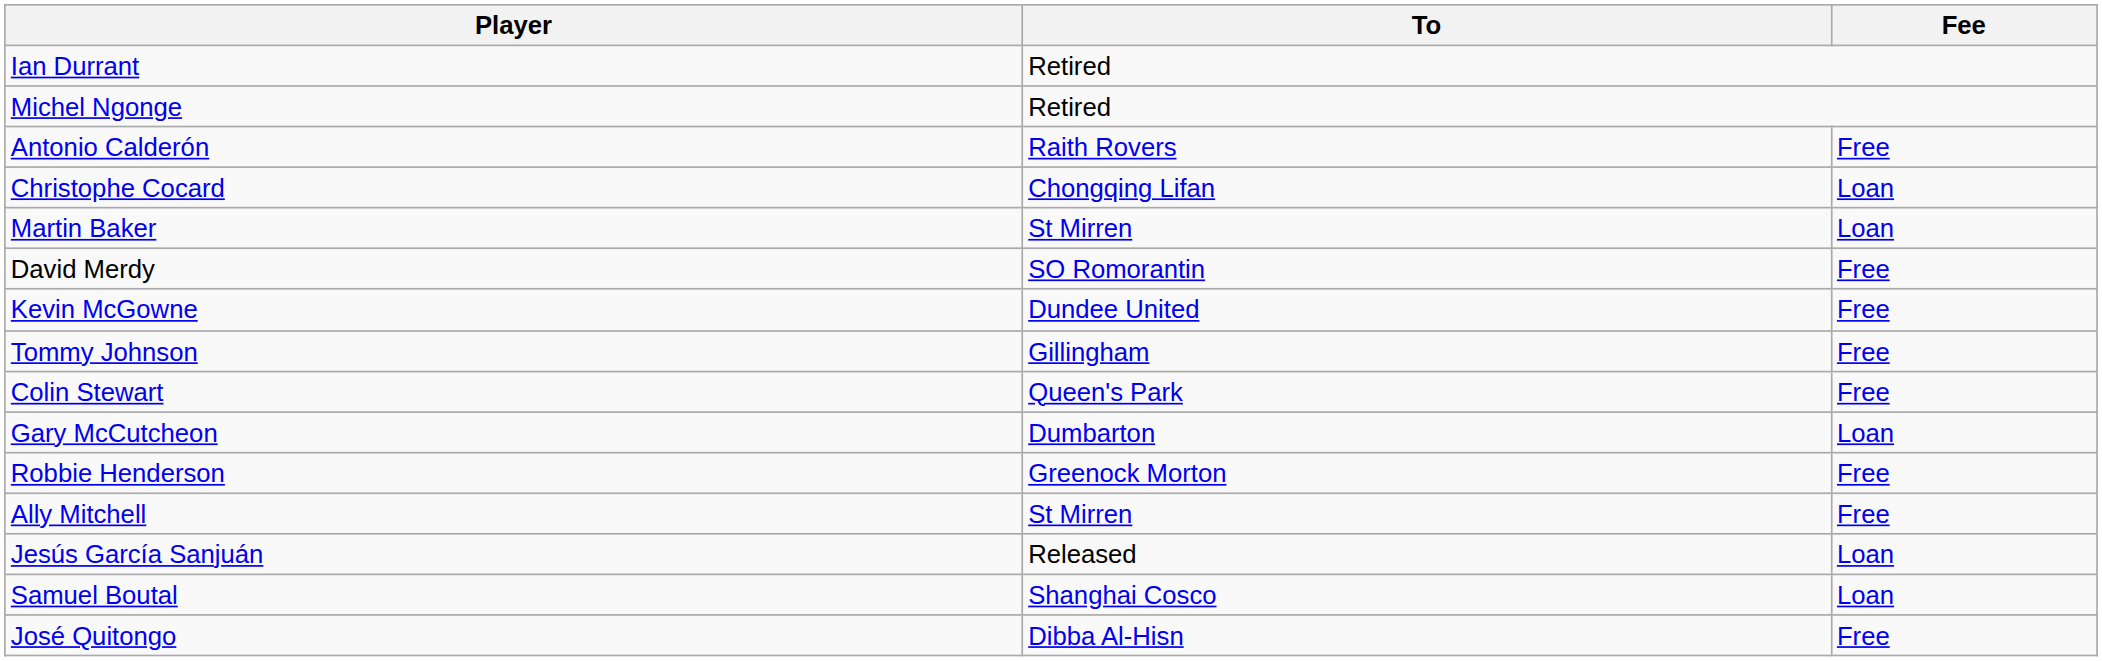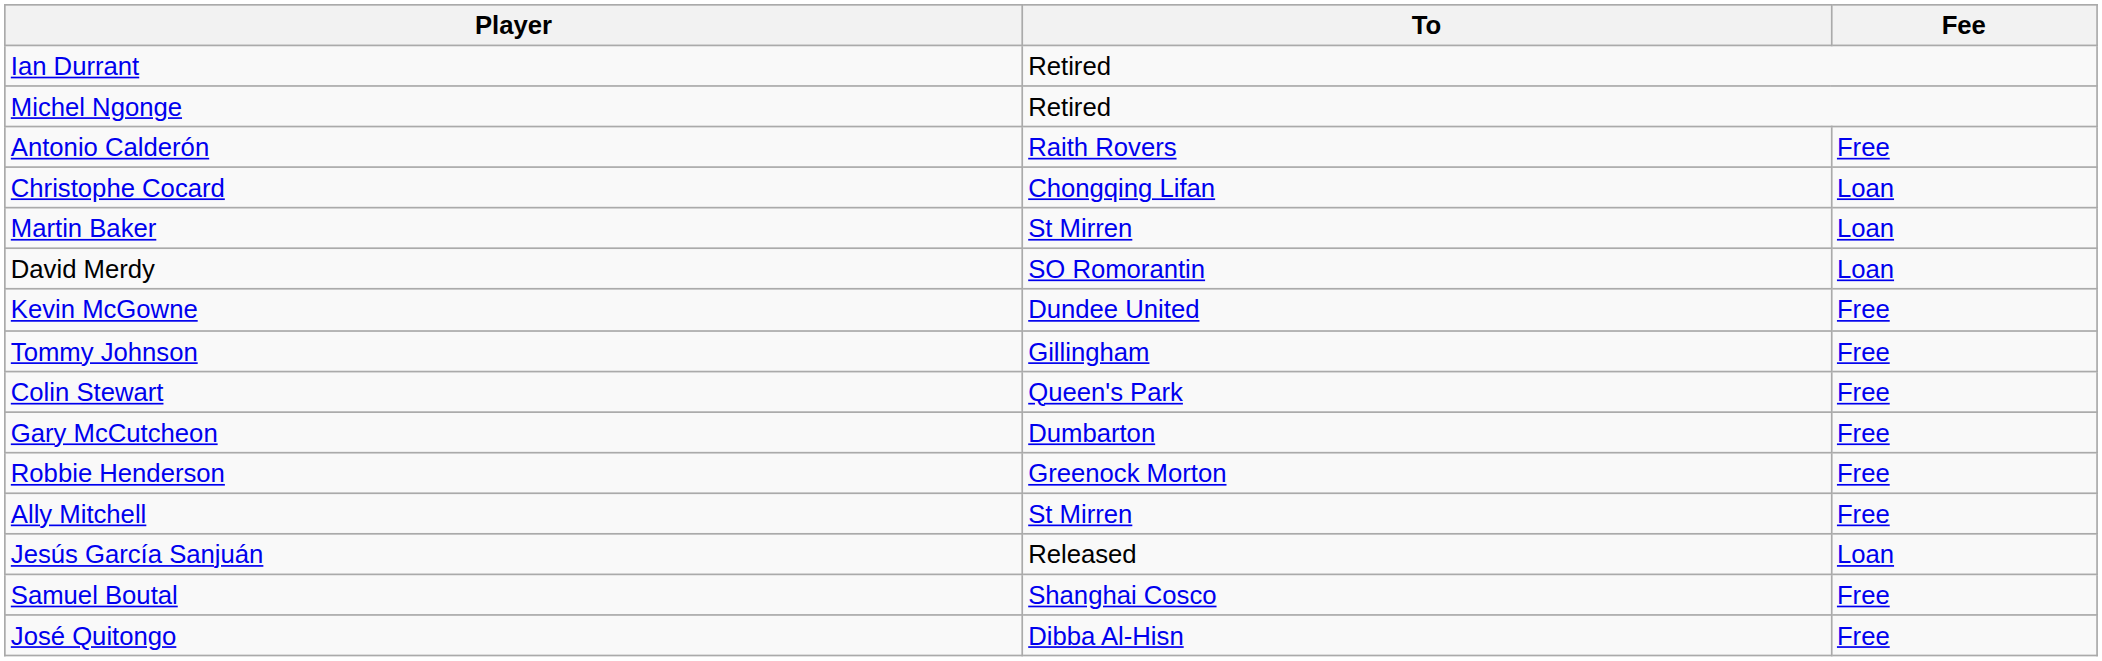 <table class="wikitable" style="text-align:center; font-size:95%;width:98%; text-align:left">
 <tr>
 <th>Player</th>
 <th>To</th>
 <th>Fee</th>
 </tr>
 <tr>
 <td> <a href='#'>Ian Durrant</a></td>
 <td colspan=2>Retired</td>
 </tr>
 <tr>
 <td> <a href='#'>Michel Ngonge</a></td>
 <td colspan=2>Retired</td>
 </tr>
 <tr>
 <td> <a href='#'>Antonio Calderón</a></td>
 <td> <a href='#'>Raith Rovers</a></td>
 <td><a href='#'>Free</a></td>
 </tr>
 <tr>
 <td> <a href='#'>Christophe Cocard</a></td>
 <td> <a href='#'>Chongqing Lifan</a></td>
 <td><a href='#'>Loan</a></td>
 </tr>
 <tr>
 <td> <a href='#'>Martin Baker</a></td>
 <td> <a href='#'>St Mirren</a></td>
 <td><a href='#'>Loan</a></td>
 </tr>
 <tr>
 <td> David Merdy</td>
 <td> <a href='#'>SO Romorantin</a></td>
-<td><a href='#'>Free</a></td>
+<td><a href='#'>Loan</a></td>
 </tr>
 <tr>
 <td> <a href='#'>Kevin McGowne</a></td>
 <td> <a href='#'>Dundee United</a></td>
 <td><a href='#'>Free</a></td>
 </tr>
 <tr>
 <td> <a href='#'>Tommy Johnson</a></td>
 <td> <a href='#'>Gillingham</a></td>
 <td><a href='#'>Free</a></td>
 </tr>
 <tr>
 <td> <a href='#'>Colin Stewart</a></td>
 <td> <a href='#'>Queen's Park</a></td>
 <td><a href='#'>Free</a></td>
 </tr>
 <tr>
 <td> <a href='#'>Gary McCutcheon</a></td>
 <td> <a href='#'>Dumbarton</a></td>
-<td><a href='#'>Loan</a></td>
+<td><a href='#'>Free</a></td>
 </tr>
 <tr>
 <td> <a href='#'>Robbie Henderson</a></td>
 <td> <a href='#'>Greenock Morton</a></td>
 <td><a href='#'>Free</a></td>
 </tr>
 <tr>
 <td> <a href='#'>Ally Mitchell</a></td>
 <td> <a href='#'>St Mirren</a></td>
 <td><a href='#'>Free</a></td>
 </tr>
 <tr>
 <td> <a href='#'>Jesús García Sanjuán</a></td>
 <td>Released</td>
 <td><a href='#'>Loan</a></td>
 </tr>
 <tr>
 <td> <a href='#'>Samuel Boutal</a></td>
 <td> <a href='#'>Shanghai Cosco</a></td>
-<td><a href='#'>Loan</a></td>
+<td><a href='#'>Free</a></td>
 </tr>
 <tr>
 <td> <a href='#'>José Quitongo</a></td>
 <td> <a href='#'>Dibba Al-Hisn</a></td>
 <td><a href='#'>Free</a></td>
 </tr>
 </table>
